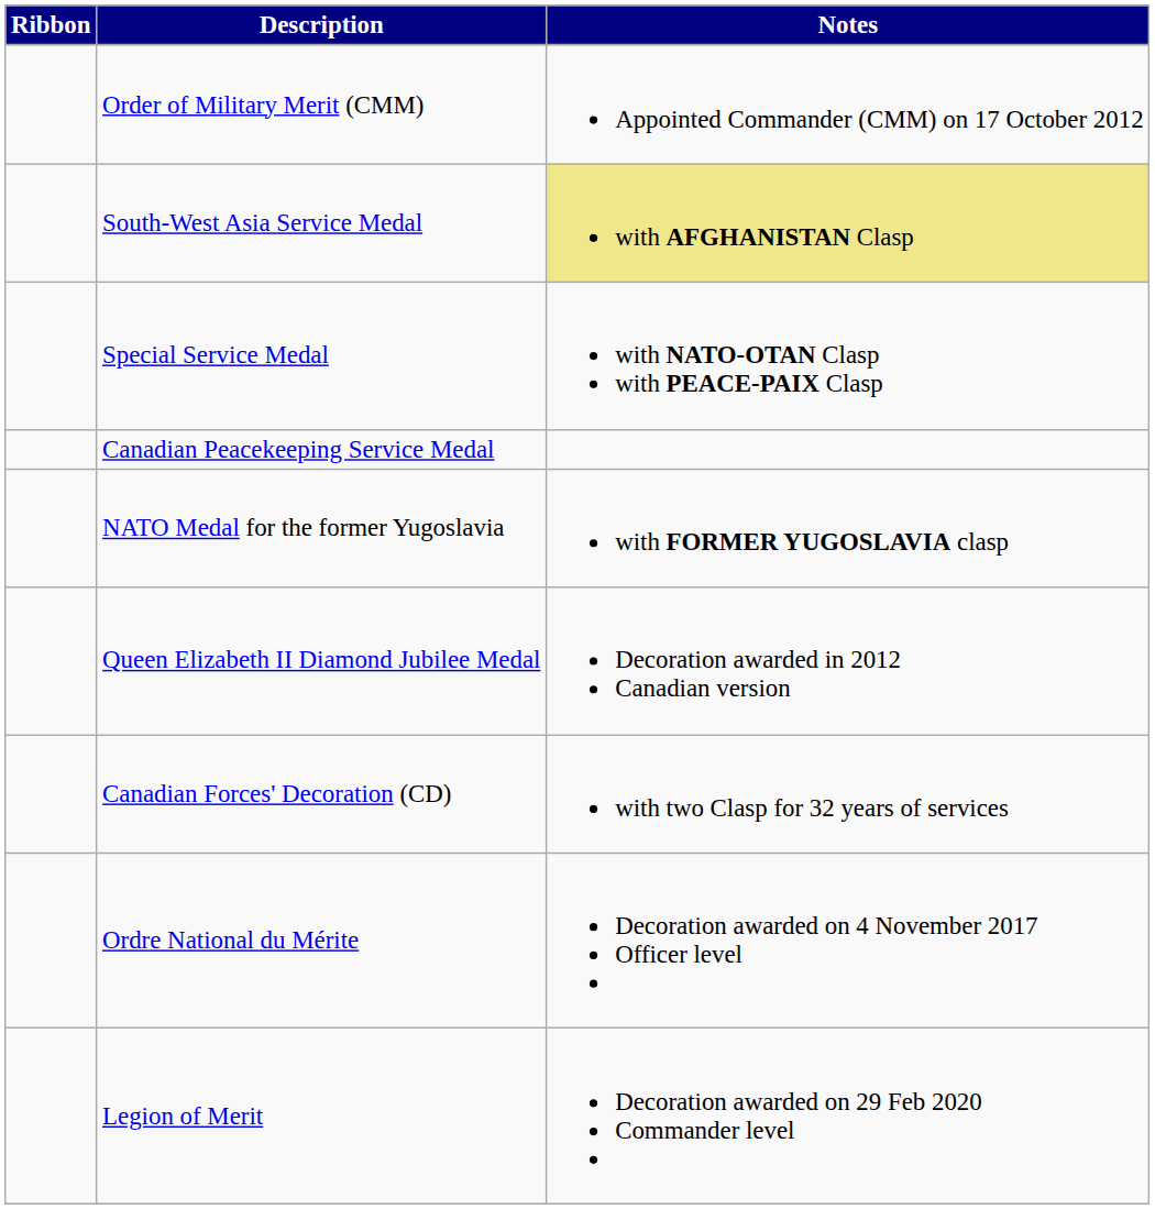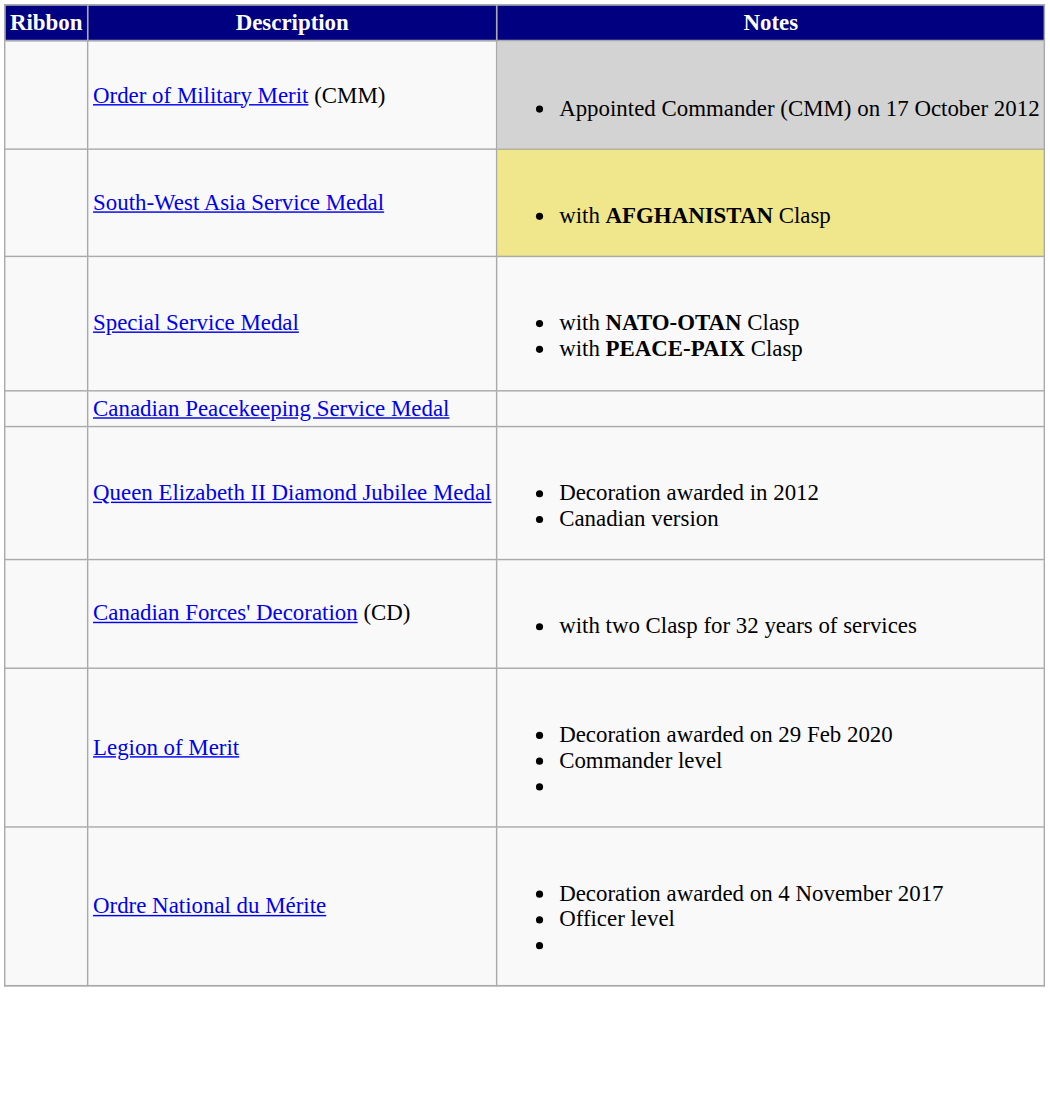 <table class="wikitable">
 <tr style="background:Navy;color:White" align="center">
 <td><strong>Ribbon</strong></td>
 <td><strong>Description</strong></td>
 <td><strong>Notes</strong></td>
 </tr>
 <tr>
 <td></td>
 <td><a href='#'>Order of Military Merit</a> (CMM)</td>
-<td><br><ul><li>Appointed Commander (CMM) on 17 October 2012</li></ul></td>
+<td style="background: lightgrey;"><br><ul><li>Appointed Commander (CMM) on 17 October 2012</li></ul></td>
 </tr>
 <tr>
 <td></td>
 <td><a href='#'>South-West Asia Service Medal</a></td>
 <td style="background: khaki;"><br><ul><li>with <strong>AFGHANISTAN</strong> Clasp</li></ul></td>
 </tr>
 <tr>
 <td><span></span></td>
 <td><a href='#'>Special Service Medal</a></td>
 <td><br><ul><li>with <strong>NATO-OTAN</strong> Clasp</li><li>with <strong>PEACE-PAIX</strong> Clasp</li></ul></td>
 </tr>
 <tr>
 <td></td>
 <td><a href='#'>Canadian Peacekeeping Service Medal</a></td>
 <td></td>
 </tr>
 <tr>
 <td></td>
-<td><a href='#'>NATO Medal</a> for the former Yugoslavia</td>
-<td><br><ul><li>with <strong>FORMER YUGOSLAVIA</strong> clasp</li></ul></td>
-</tr>
-<tr>
-<td></td>
 <td><a href='#'>Queen Elizabeth II Diamond Jubilee Medal</a></td>
 <td><br><ul><li>Decoration awarded in 2012</li><li>Canadian version</li></ul></td>
 </tr>
 <tr>
 <td></td>
 <td><a href='#'>Canadian Forces' Decoration</a> (CD)</td>
 <td><br><ul><li>with two Clasp for 32 years of services</li></ul></td>
 </tr>
 <tr>
 <td></td>
+<td><a href='#'>Legion of Merit</a></td>
+<td><br><ul><li>Decoration awarded on 29 Feb 2020 </li><li>Commander level</li><li></li></ul></td>
+</tr>
+<tr>
+<td></td>
 <td><a href='#'>Ordre National du Mérite</a></td>
 <td><br><ul><li>Decoration awarded on 4 November 2017 </li><li>Officer level</li><li></li></ul></td>
 </tr>
 <tr>
-<td></td>
-<td><a href='#'>Legion of Merit</a></td>
-<td><br><ul><li>Decoration awarded on 29 Feb 2020 </li><li>Commander level</li><li></li></ul></td>
-</tr>
-<tr>
 </tr>
 </table>
